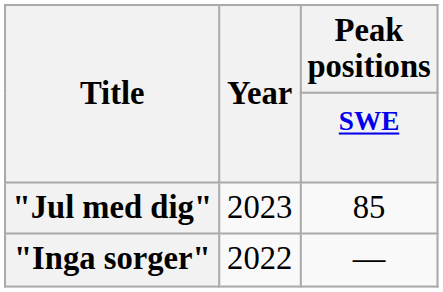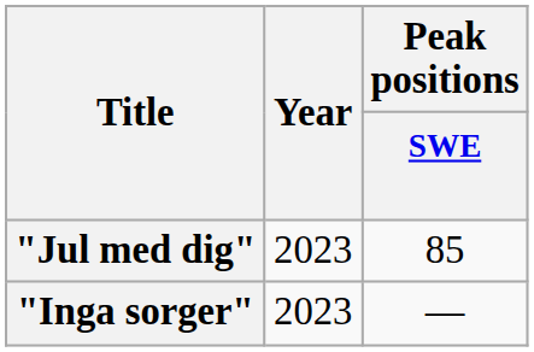 <table class="wikitable plainrowheaders" style="text-align:center">
 <tr>
 <th scope="col" rowspan="2">Title</th>
 <th scope="col" rowspan="2">Year</th>
 <th scope="col"  colspan="1">Peak positions</th>
 </tr>
 <tr>
 <th width="20"><small><a href='#'>SWE</a><br><br></small></th>
 </tr>
 <tr>
 <th scope="row">"Jul med dig"</th>
 <td>2023</td>
 <td>85</td>
 </tr>
 <tr>
 <th scope="row">"Inga sorger"</th>
-<td>2022</td>
+<td>2023</td>
 <td>—</td>
 </tr>
 </table>
